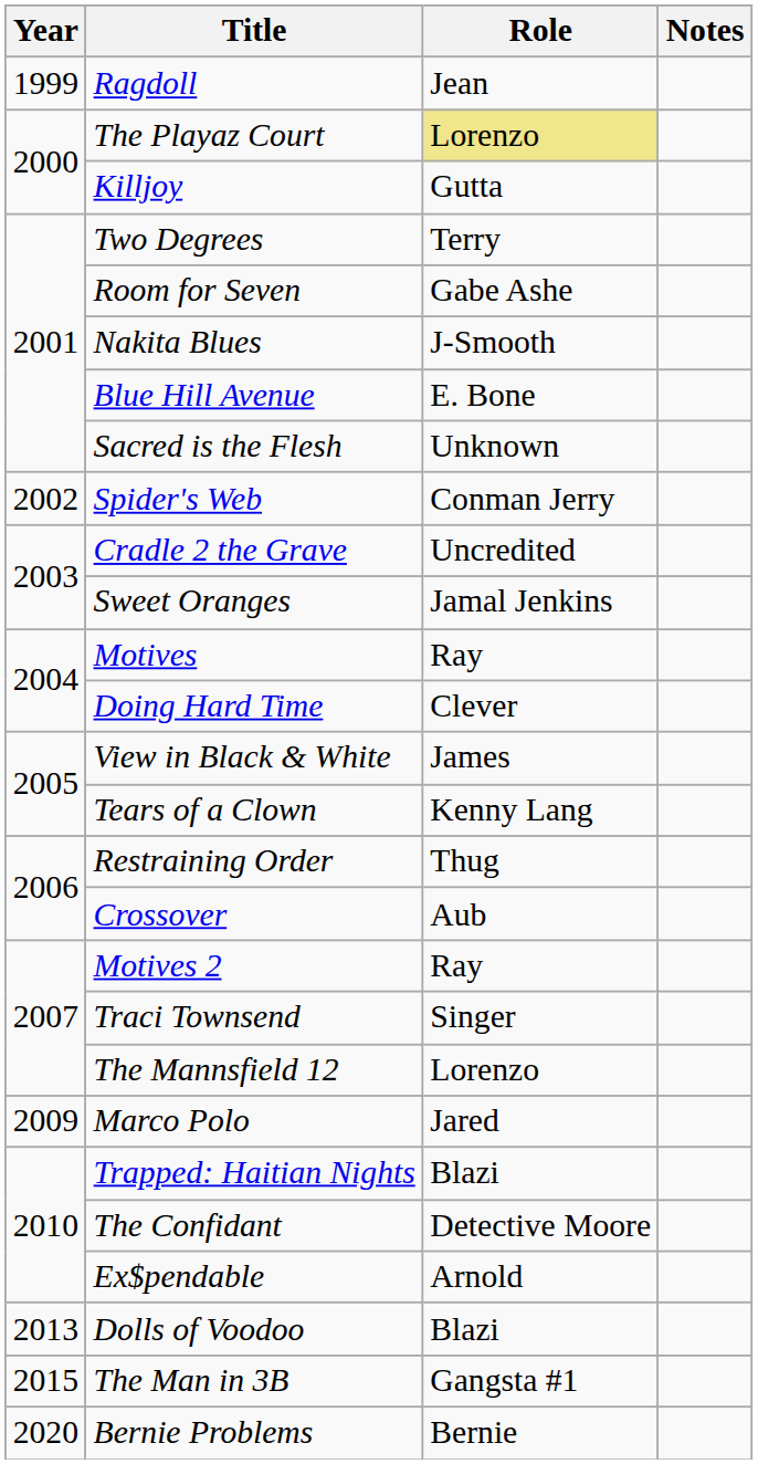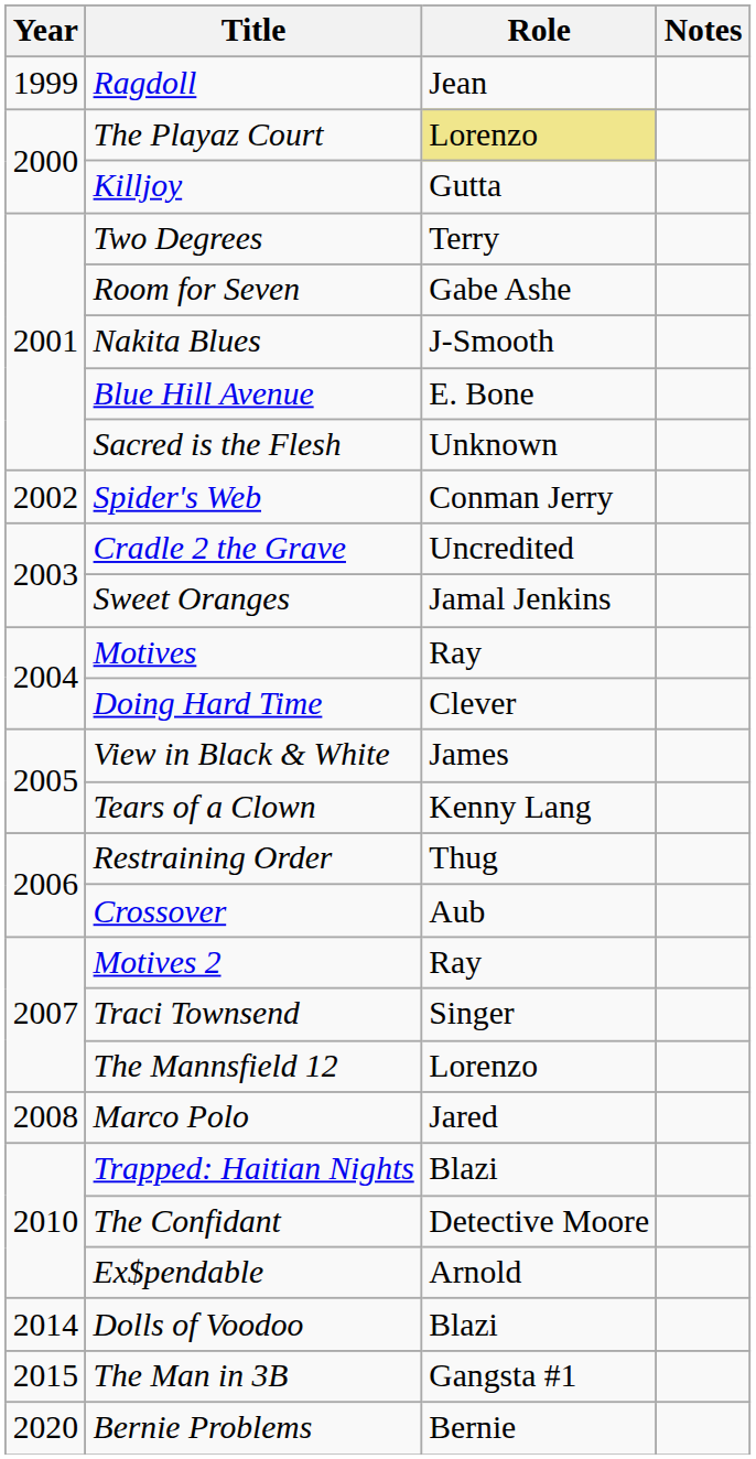 <table class="wikitable sortable">
 <tr>
 <th>Year</th>
 <th>Title</th>
 <th>Role</th>
 <th class="unsortable">Notes</th>
 </tr>
 <tr>
 <td>1999</td>
 <td><em><a href='#'>Ragdoll</a></em></td>
 <td>Jean</td>
 <td></td>
 </tr>
 <tr>
 <td rowspan="2">2000</td>
 <td><em>The Playaz Court</em></td>
 <td style="background: khaki;">Lorenzo</td>
 <td></td>
 </tr>
 <tr>
 <td><em><a href='#'>Killjoy</a></em></td>
 <td>Gutta</td>
 <td></td>
 </tr>
 <tr>
 <td rowspan="5">2001</td>
 <td><em>Two Degrees</em></td>
 <td>Terry</td>
 <td></td>
 </tr>
 <tr>
 <td><em>Room for Seven</em></td>
 <td>Gabe Ashe</td>
 <td></td>
 </tr>
 <tr>
 <td><em>Nakita Blues</em></td>
 <td>J-Smooth</td>
 <td></td>
 </tr>
 <tr>
 <td><em><a href='#'>Blue Hill Avenue</a></em></td>
 <td>E. Bone</td>
 <td></td>
 </tr>
 <tr>
 <td><em>Sacred is the Flesh</em></td>
 <td>Unknown</td>
 <td></td>
 </tr>
 <tr>
 <td>2002</td>
 <td><em><a href='#'>Spider's Web</a></em></td>
 <td>Conman Jerry</td>
 <td></td>
 </tr>
 <tr>
 <td rowspan="2">2003</td>
 <td><em><a href='#'>Cradle 2 the Grave</a></em></td>
 <td>Uncredited</td>
 <td></td>
 </tr>
 <tr>
 <td><em>Sweet Oranges</em></td>
 <td>Jamal Jenkins</td>
 <td></td>
 </tr>
 <tr>
 <td rowspan="2">2004</td>
 <td><em><a href='#'>Motives</a></em></td>
 <td>Ray</td>
 <td></td>
 </tr>
 <tr>
 <td><em><a href='#'>Doing Hard Time</a></em></td>
 <td>Clever</td>
 <td></td>
 </tr>
 <tr>
 <td rowspan="2">2005</td>
 <td><em>View in Black & White</em></td>
 <td>James</td>
 <td></td>
 </tr>
 <tr>
 <td><em>Tears of a Clown</em></td>
 <td>Kenny Lang</td>
 <td></td>
 </tr>
 <tr>
 <td rowspan="2">2006</td>
 <td><em>Restraining Order</em></td>
 <td>Thug</td>
 <td></td>
 </tr>
 <tr>
 <td><em><a href='#'>Crossover</a></em></td>
 <td>Aub</td>
 <td></td>
 </tr>
 <tr>
 <td rowspan="3">2007</td>
 <td><em><a href='#'>Motives 2</a></em></td>
 <td>Ray</td>
 <td></td>
 </tr>
 <tr>
 <td><em>Traci Townsend</em></td>
 <td>Singer</td>
 <td></td>
 </tr>
 <tr>
 <td><em>The Mannsfield 12</em></td>
 <td>Lorenzo</td>
 <td></td>
 </tr>
 <tr>
-<td>2009</td>
+<td>2008</td>
 <td><em>Marco Polo</em></td>
 <td>Jared</td>
 <td></td>
 </tr>
 <tr>
 <td rowspan="3">2010</td>
 <td><em><a href='#'>Trapped: Haitian Nights</a></em></td>
 <td>Blazi</td>
 <td></td>
 </tr>
 <tr>
 <td><em>The Confidant</em></td>
 <td>Detective Moore</td>
 <td></td>
 </tr>
 <tr>
 <td><em>Ex$pendable</em></td>
 <td>Arnold</td>
 <td></td>
 </tr>
 <tr>
-<td>2013</td>
+<td>2014</td>
 <td><em>Dolls of Voodoo</em></td>
 <td>Blazi</td>
 <td></td>
 </tr>
 <tr>
 <td>2015</td>
 <td><em>The Man in 3B</em></td>
 <td>Gangsta #1</td>
 <td></td>
 </tr>
 <tr>
 <td>2020</td>
 <td><em>Bernie Problems</em></td>
 <td>Bernie</td>
 <td></td>
 </tr>
 </table>
